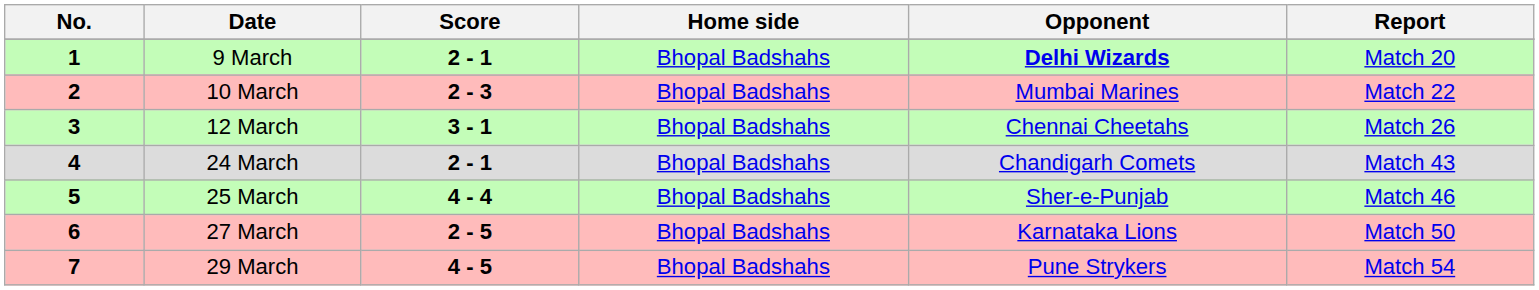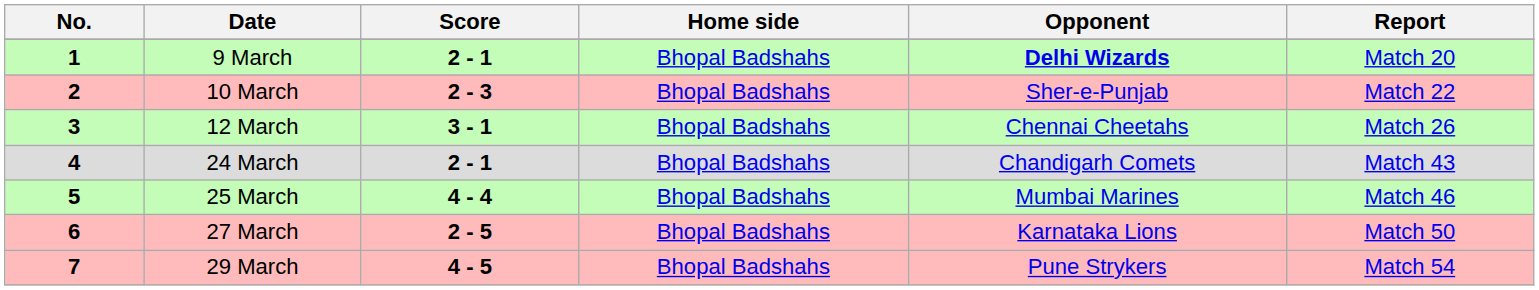 <table class=wikitable style="width:70%;text-align:center;border:none">
 <tr>
 <th width=10>No.</th>
 <th width=15>Date</th>
 <th width=25>Score</th>
 <th width=15>Home side</th>
 <th width=35>Opponent</th>
 <th width=15>Report</th>
 </tr>
 <tr style="background:#c3fdb8;">
 </tr>
 <tr style="background:#c3fdb8;">
 <td><strong>1</strong></td>
 <td>9 March</td>
 <td><strong>2 - 1</strong></td>
 <td><a href='#'>Bhopal Badshahs</a></td>
 <td><strong><a href='#'>Delhi Wizards</a></strong></td>
 <td><a href='#'>Match 20</a></td>
 </tr>
 <tr style="background:#fbb;">
 <td><strong>2</strong></td>
 <td>10 March</td>
 <td><strong>2 - 3</strong></td>
 <td><a href='#'>Bhopal Badshahs</a></td>
-<td><a href='#'>Mumbai Marines</a></td>
+<td><a href='#'>Sher-e-Punjab</a></td>
 <td><a href='#'>Match 22</a></td>
 </tr>
 <tr style="background:#c3fdb8;">
 <td><strong>3</strong></td>
 <td>12 March</td>
 <td><strong>3 - 1</strong></td>
 <td><a href='#'>Bhopal Badshahs</a></td>
 <td><a href='#'>Chennai Cheetahs</a></td>
 <td><a href='#'>Match 26</a></td>
 </tr>
 <tr style="background:#dcdcdc;">
 <td><strong>4</strong></td>
 <td>24 March</td>
 <td><strong>2 - 1</strong></td>
 <td><a href='#'>Bhopal Badshahs</a></td>
 <td><a href='#'>Chandigarh Comets</a></td>
 <td><a href='#'>Match 43</a></td>
 </tr>
 <tr style="background:#c3fdb8;">
 <td><strong>5</strong></td>
 <td>25 March</td>
 <td><strong>4 - 4</strong></td>
 <td><a href='#'>Bhopal Badshahs</a></td>
-<td><a href='#'>Sher-e-Punjab</a></td>
+<td><a href='#'>Mumbai Marines</a></td>
 <td><a href='#'>Match 46</a></td>
 </tr>
 <tr style="background:#fbb;">
 <td><strong>6</strong></td>
 <td>27 March</td>
 <td><strong>2 - 5</strong></td>
 <td><a href='#'>Bhopal Badshahs</a></td>
 <td><a href='#'>Karnataka Lions</a></td>
 <td><a href='#'>Match 50</a></td>
 </tr>
 <tr style="background:#fbb;">
 <td><strong>7</strong></td>
 <td>29 March</td>
 <td><strong>4 - 5</strong></td>
 <td><a href='#'>Bhopal Badshahs</a></td>
 <td><a href='#'>Pune Strykers</a></td>
 <td><a href='#'>Match 54</a></td>
 </tr>
 <tr>
 </tr>
 </table>
